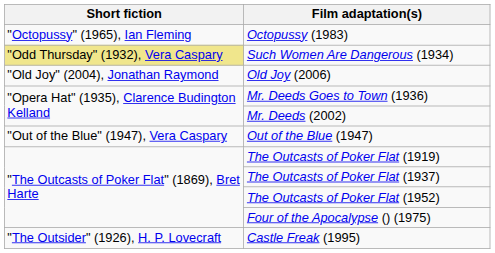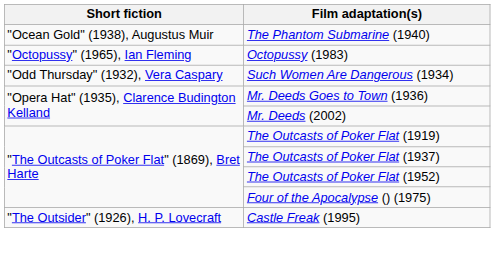 <table class="wikitable">
 <tr>
 <th width="600">Short fiction</th>
 <th width="600">Film adaptation(s)</th>
 </tr>
 <tr>
+<td>"Ocean Gold" (1938), Augustus Muir</td>
+<td><em><a href='#'>The Phantom Submarine</a></em> (1940)</td>
+</tr>
+<tr>
 <td>"<a href='#'>Octopussy</a>" (1965), <a href='#'>Ian Fleming</a></td>
 <td><em><a href='#'>Octopussy</a></em> (1983)</td>
 </tr>
 <tr>
-<td style="background: khaki;">"Odd Thursday" (1932), <a href='#'>Vera Caspary</a></td>
+<td>"Odd Thursday" (1932), <a href='#'>Vera Caspary</a></td>
 <td><em><a href='#'>Such Women Are Dangerous</a></em> (1934)</td>
-</tr>
-<tr>
-<td>"Old Joy" (2004), <a href='#'>Jonathan Raymond</a></td>
-<td><em><a href='#'>Old Joy</a></em> (2006)</td>
 </tr>
 <tr>
 <td rowspan="2">"Opera Hat" (1935), <a href='#'>Clarence Budington Kelland</a></td>
 <td><em><a href='#'>Mr. Deeds Goes to Town</a></em> (1936)</td>
 </tr>
 <tr>
 <td><em><a href='#'>Mr. Deeds</a></em> (2002)</td>
-</tr>
-<tr>
-<td>"Out of the Blue" (1947), <a href='#'>Vera Caspary</a></td>
-<td><em><a href='#'>Out of the Blue</a></em> (1947)</td>
 </tr>
 <tr>
 <td rowspan="4">"<a href='#'>The Outcasts of Poker Flat</a>" (1869), <a href='#'>Bret Harte</a></td>
 <td><em><a href='#'>The Outcasts of Poker Flat</a></em> (1919)</td>
 </tr>
 <tr>
 <td><em><a href='#'>The Outcasts of Poker Flat</a></em> (1937)</td>
 </tr>
 <tr>
 <td><em><a href='#'>The Outcasts of Poker Flat</a></em> (1952)</td>
 </tr>
 <tr>
 <td><em><a href='#'>Four of the Apocalypse</a></em> () (1975)</td>
 </tr>
 <tr>
 <td>"<a href='#'>The Outsider</a>" (1926), <a href='#'>H. P. Lovecraft</a></td>
 <td><em><a href='#'>Castle Freak</a></em> (1995)</td>
 </tr>
 </table>
